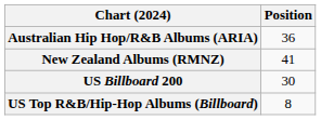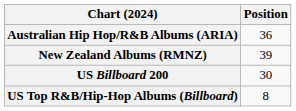 <table class="wikitable sortable plainrowheaders" style="text-align:center">
 <tr>
 <th scope="col">Chart (2024)</th>
 <th scope="col">Position</th>
 </tr>
 <tr>
 <th scope="row">Australian Hip Hop/R&B Albums (ARIA)</th>
 <td>36</td>
 </tr>
 <tr>
 <th scope="row">New Zealand Albums (RMNZ)</th>
-<td>41</td>
+<td>39</td>
 </tr>
 <tr>
 <th scope="row">US <em>Billboard</em> 200</th>
 <td>30</td>
 </tr>
 <tr>
 <th scope="row">US Top R&B/Hip-Hop Albums (<em>Billboard</em>)</th>
 <td>8</td>
 </tr>
 </table>
